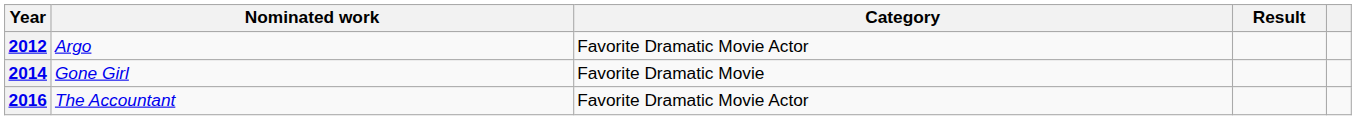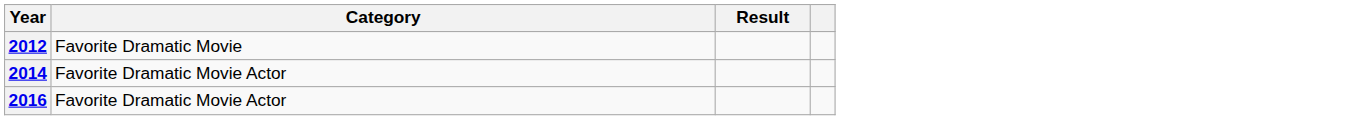 <table class="wikitable">
 <tr>
 <th scope="col" style="width:1em;">Year</th>
-<th scope="col" style="width:30em;">Nominated work</th>
 <th scope="col" style="width:38em;">Category</th>
 <th scope="col" style="width:5em;">Result</th>
 <th scope="col" style="width:1em;"></th>
 </tr>
 <tr>
 <th scope="row"><a href='#'>2012</a></th>
-<td><em><a href='#'>Argo</a></em></td>
+<td>Favorite Dramatic Movie</td>
+<td></td>
+<td style="text-align:center;"></td>
+</tr>
+<tr>
+<th scope="row"><a href='#'>2014</a></th>
 <td>Favorite Dramatic Movie Actor</td>
 <td></td>
 <td style="text-align:center;"></td>
 </tr>
 <tr>
-<th scope="row"><a href='#'>2014</a></th>
-<td><em><a href='#'>Gone Girl</a></em></td>
-<td>Favorite Dramatic Movie</td>
-<td></td>
-<td style="text-align:center;"></td>
-</tr>
-<tr>
 <th scope="row"><a href='#'>2016</a></th>
-<td><em><a href='#'>The Accountant</a></em></td>
 <td>Favorite Dramatic Movie Actor</td>
 <td></td>
 <td style="text-align:center;"></td>
 </tr>
 </table>
